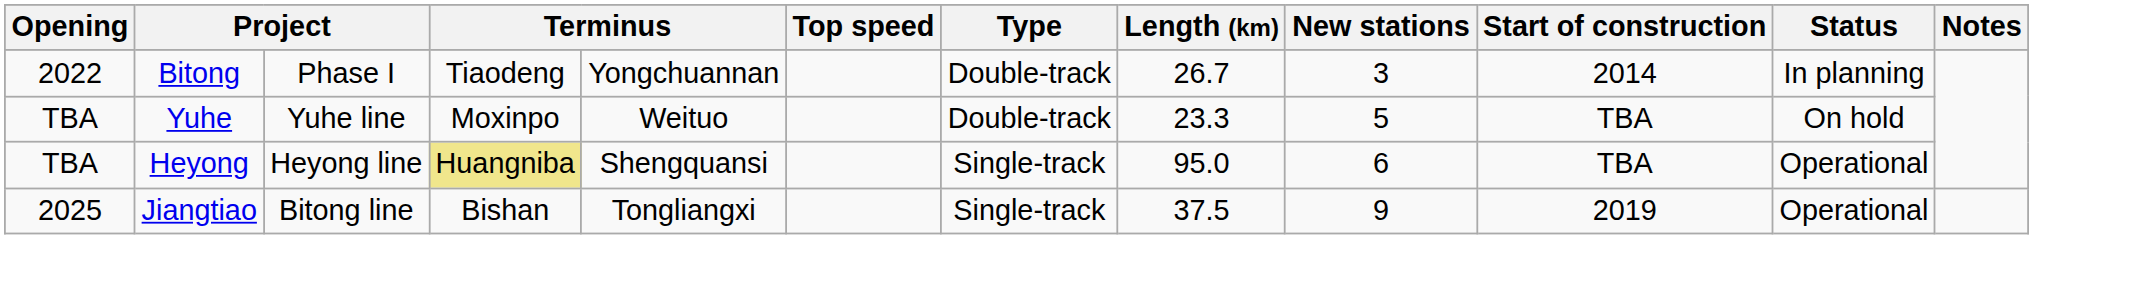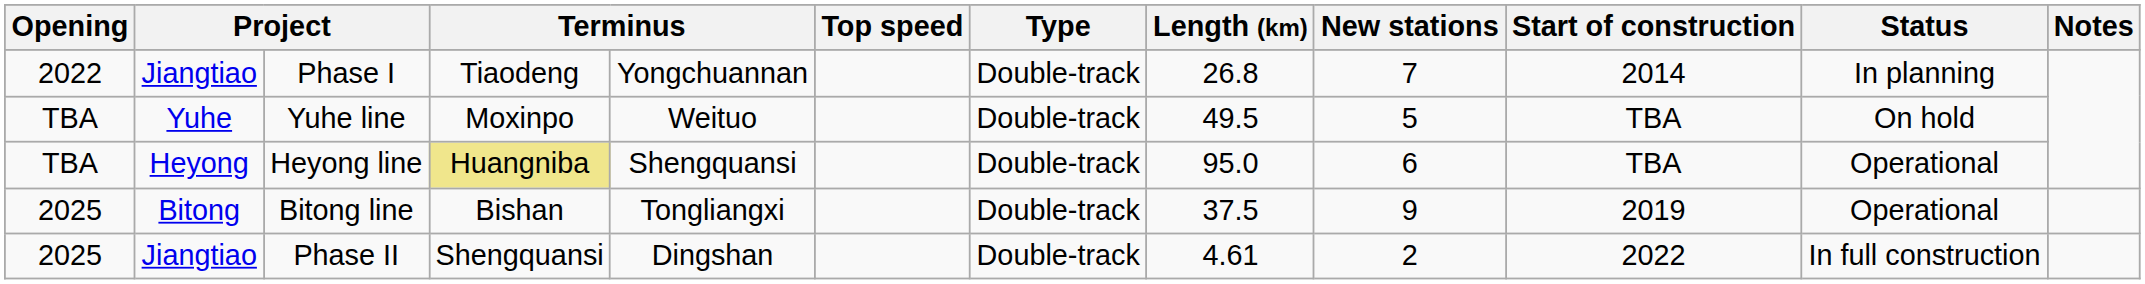 <table class="wikitable" style="text-align: center;">
 <tr>
 <th>Opening</th>
 <th colspan="2">Project</th>
 <th colspan="2">Terminus</th>
 <th>Top speed</th>
 <th>Type</th>
 <th>Length <small>(km)</small></th>
 <th>New stations</th>
 <th>Start of construction</th>
 <th>Status</th>
 <th>Notes</th>
 </tr>
 <tr>
 <td>2022</td>
-<td><a href='#'>Bitong</a></td>
+<td><a href='#'>Jiangtiao</a></td>
 <td>Phase I</td>
 <td>Tiaodeng</td>
 <td>Yongchuannan</td>
 <td></td>
 <td>Double-track</td>
-<td>26.7</td>
-<td>3</td>
+<td>26.8</td>
+<td>7</td>
 <td>2014</td>
 <td>In planning</td>
 <td rowspan="3"></td>
 </tr>
 <tr>
 <td>TBA</td>
 <td><a href='#'>Yuhe</a></td>
 <td>Yuhe line</td>
 <td>Moxinpo</td>
 <td>Weituo</td>
 <td></td>
 <td>Double-track</td>
-<td>23.3</td>
+<td>49.5</td>
 <td>5</td>
 <td>TBA</td>
 <td>On hold</td>
 </tr>
 <tr>
 <td>TBA</td>
 <td><a href='#'>Heyong</a></td>
 <td>Heyong line</td>
 <td style="background: khaki;">Huangniba</td>
 <td>Shengquansi</td>
 <td></td>
-<td>Single-track</td>
+<td>Double-track</td>
 <td>95.0</td>
 <td>6</td>
 <td>TBA</td>
 <td>Operational</td>
 </tr>
 <tr>
 <td>2025</td>
-<td><a href='#'>Jiangtiao</a></td>
+<td><a href='#'>Bitong</a></td>
 <td>Bitong line</td>
 <td>Bishan</td>
 <td>Tongliangxi</td>
 <td></td>
-<td>Single-track</td>
+<td>Double-track</td>
 <td>37.5</td>
 <td>9</td>
 <td>2019</td>
 <td>Operational</td>
 <td></td>
 </tr>
+<tr>
+<td>2025</td>
+<td><a href='#'>Jiangtiao</a></td>
+<td>Phase II</td>
+<td>Shengquansi</td>
+<td>Dingshan</td>
+<td></td>
+<td>Double-track</td>
+<td>4.61</td>
+<td>2</td>
+<td>2022</td>
+<td>In full construction</td>
+<td></td>
+</tr>
 </table>
